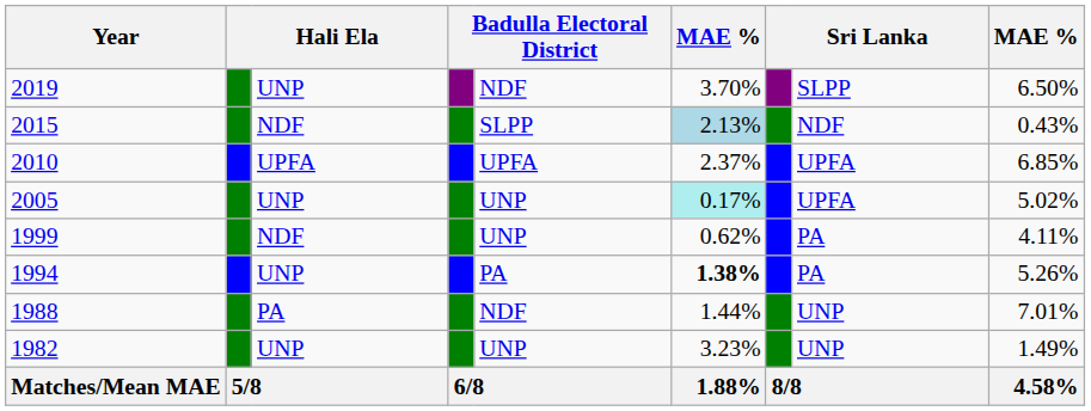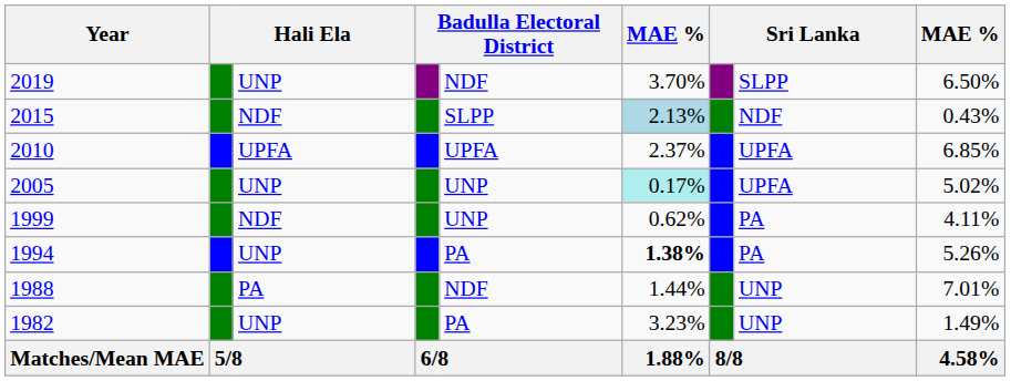 <table class="wikitable">
 <tr>
 <th>Year</th>
 <th colspan="2" width="144px">Hali Ela</th>
 <th colspan="2" width="144px"><a href='#'>Badulla Electoral District</a></th>
 <th><a href='#'>MAE</a> %</th>
 <th colspan="2" width="144px">Sri Lanka</th>
 <th>MAE %</th>
 </tr>
 <tr>
 <td><a href='#'>2019</a></td>
 <td style="background-color:green;" width="10px"></td>
 <td style="text-align:left;"><a href='#'>UNP</a></td>
 <td style="background-color:purple;" width="10px"></td>
 <td style="text-align:left;"><a href='#'>NDF</a></td>
 <td style="text-align:right;">3.70%</td>
 <td style="background-color:purple;" width="10px"></td>
 <td style="text-align:left;"><a href='#'>SLPP</a></td>
 <td style="text-align:right;">6.50%</td>
 </tr>
 <tr>
 <td><a href='#'>2015</a></td>
 <td style="background-color:green;" width="10px"></td>
 <td style="text-align:left;"><a href='#'>NDF</a></td>
 <td style="background-color:green;" width="10px"></td>
 <td style="text-align:left;"><a href='#'>SLPP</a></td>
 <td style="background: lightblue; text-align:right;">2.13%</td>
 <td style="background-color:green;" width="10px"></td>
 <td style="text-align:left;"><a href='#'>NDF</a></td>
 <td style="text-align:right;">0.43%</td>
 </tr>
 <tr>
 <td><a href='#'>2010</a></td>
 <td style="background-color:blue;" width="10px"></td>
 <td style="text-align:left;"><a href='#'>UPFA</a></td>
 <td style="background-color:blue;" width="10px"></td>
 <td style="text-align:left;"><a href='#'>UPFA</a></td>
 <td style="text-align:right;">2.37%</td>
 <td style="background-color:blue;" width="10px"></td>
 <td style="text-align:left;"><a href='#'>UPFA</a></td>
 <td style="text-align:right;">6.85%</td>
 </tr>
 <tr>
 <td><a href='#'>2005</a></td>
 <td style="background-color:green;" width="10px"></td>
 <td style="text-align:left;"><a href='#'>UNP</a></td>
 <td style="background-color:green;" width="10px"></td>
 <td style="text-align:left;"><a href='#'>UNP</a></td>
 <td style="background: paleturquoise; text-align:right;">0.17%</td>
 <td style="background-color:blue;" width="10px"></td>
 <td style="text-align:left;"><a href='#'>UPFA</a></td>
 <td style="text-align:right;">5.02%</td>
 </tr>
 <tr>
 <td><a href='#'>1999</a></td>
 <td style="background-color:green;" width="10px"></td>
 <td style="text-align:left;"><a href='#'>NDF</a></td>
 <td style="background-color:green;" width="10px"></td>
 <td style="text-align:left;"><a href='#'>UNP</a></td>
 <td style="text-align:right;">0.62%</td>
 <td style="background-color:blue;" width="10px"></td>
 <td style="text-align:left;"><a href='#'>PA</a></td>
 <td style="text-align:right;">4.11%</td>
 </tr>
 <tr>
 <td><a href='#'>1994</a></td>
 <td style="background-color:blue;" width="10px"></td>
 <td style="text-align:left;"><a href='#'>UNP</a></td>
 <td style="background-color:blue;" width="10px"></td>
 <td style="text-align:left;"><a href='#'>PA</a></td>
 <td style="text-align:right;"><strong>1.38%</strong></td>
 <td style="background-color:blue;" width="10px"></td>
 <td style="text-align:left;"><a href='#'>PA</a></td>
 <td style="text-align:right;">5.26%</td>
 </tr>
 <tr>
 <td><a href='#'>1988</a></td>
 <td style="background-color:green;" width="10px"></td>
 <td style="text-align:left;"><a href='#'>PA</a></td>
 <td style="background-color:green;" width="10px"></td>
 <td style="text-align:left;"><a href='#'>NDF</a></td>
 <td style="text-align:right;">1.44%</td>
 <td style="background-color:green;" width="10px"></td>
 <td style="text-align:left;"><a href='#'>UNP</a></td>
 <td style="text-align:right;">7.01%</td>
 </tr>
 <tr>
 <td><a href='#'>1982</a></td>
 <td style="background-color:green;" width="10px"></td>
 <td style="text-align:left;"><a href='#'>UNP</a></td>
 <td style="background-color:green;" width="10px"></td>
-<td style="text-align:left;"><a href='#'>UNP</a></td>
+<td style="text-align:left;"><a href='#'>PA</a></td>
 <td style="text-align:right;">3.23%</td>
 <td style="background-color:green;" width="10px"></td>
 <td style="text-align:left;"><a href='#'>UNP</a></td>
 <td style="text-align:right;">1.49%</td>
 </tr>
 <tr>
 <th>Matches/Mean MAE</th>
 <th style="text-align:left;"colspan="2" width="144px">5/8</th>
 <th style="text-align:left;"colspan="2" width="144px">6/8</th>
 <th style="text-align:right;">1.88%</th>
 <th style="text-align:left;"colspan="2" width="144px">8/8</th>
 <th style="text-align:right;">4.58%</th>
 </tr>
 </table>
